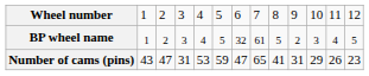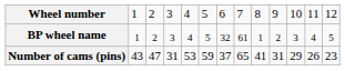 <table class="wikitable" | border=1  style="margin: 1em auto 1em auto">
 <tr>
 <th>Wheel number</th>
 <td>1</td>
 <td>2</td>
 <td>3</td>
 <td>4</td>
 <td>5</td>
 <td>6</td>
 <td>7</td>
 <td>8</td>
 <td>9</td>
 <td>10</td>
 <td>11</td>
 <td>12</td>
 </tr>
 <tr>
 <th>BP wheel name</th>
 <td align="center"><sub>1</sub></td>
 <td align="center"><sub>2</sub></td>
 <td align="center"><sub>3</sub></td>
 <td align="center"><sub>4</sub></td>
 <td align="center"><sub>5</sub></td>
 <td align="center"><sub>32</sub></td>
 <td align="center"><sub>61</sub></td>
-<td align="center"><sub>5</sub></td>
+<td align="center"><sub>1</sub></td>
 <td align="center"><sub>2</sub></td>
 <td align="center"><sub>3</sub></td>
 <td align="center"><sub>4</sub></td>
 <td align="center"><sub>5</sub></td>
 </tr>
 <tr>
 <th>Number of cams (pins)</th>
 <td>43</td>
 <td>47</td>
 <td>31</td>
 <td>53</td>
 <td>59</td>
-<td>47</td>
+<td>37</td>
 <td>65</td>
 <td>41</td>
 <td>31</td>
 <td>29</td>
 <td>26</td>
 <td>23</td>
 </tr>
 </table>
